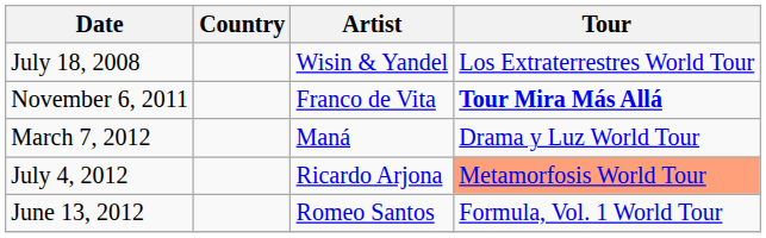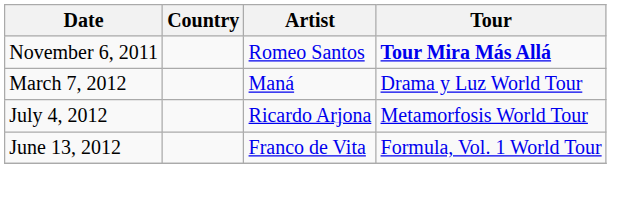 <table class="wikitable">
 <tr>
 <th>Date</th>
 <th>Country</th>
 <th>Artist</th>
 <th>Tour</th>
 </tr>
 <tr>
-<td>July 18, 2008</td>
-<td></td>
-<td><a href='#'>Wisin & Yandel</a></td>
-<td><a href='#'>Los Extraterrestres World Tour</a></td>
-</tr>
-<tr>
 <td>November 6, 2011</td>
 <td></td>
-<td><a href='#'>Franco de Vita</a></td>
+<td><a href='#'>Romeo Santos</a>    </td>
 <td><strong><a href='#'>Tour Mira Más Allá</a></strong></td>
 </tr>
 <tr>
 <td>March 7, 2012</td>
 <td></td>
 <td><a href='#'>Maná</a></td>
 <td><a href='#'>Drama y Luz World Tour</a></td>
 </tr>
 <tr>
 <td>July 4, 2012</td>
 <td></td>
 <td><a href='#'>Ricardo Arjona</a></td>
-<td style="background: lightsalmon;"><a href='#'>Metamorfosis World Tour</a></td>
+<td><a href='#'>Metamorfosis World Tour</a></td>
 </tr>
 <tr>
 <td>June 13, 2012</td>
 <td></td>
-<td><a href='#'>Romeo Santos</a>    </td>
+<td><a href='#'>Franco de Vita</a></td>
 <td><a href='#'>Formula, Vol. 1 World Tour</a></td>
 </tr>
 <tr>
 </tr>
 </table>
